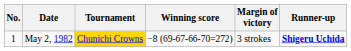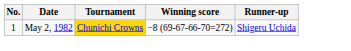 <table class="wikitable" style="font-size:95%;">
 <tr>
 <th>No.</th>
 <th>Date</th>
 <th>Tournament</th>
 <th>Winning score</th>
-<th>Margin of<br>victory</th>
 <th>Runner-up</th>
 </tr>
 <tr>
 <td align=center>1</td>
 <td align=right>May 2, <a href='#'>1982</a></td>
 <td style="background: gold;"><a href='#'>Chunichi Crowns</a></td>
 <td>−8 (69-67-66-70=272)</td>
-<td>3 strokes</td>
-<td><strong> <a href='#'>Shigeru Uchida</a></strong></td>
+<td> <a href='#'>Shigeru Uchida</a></td>
 </tr>
 </table>
